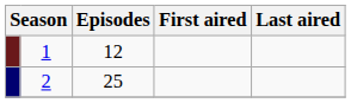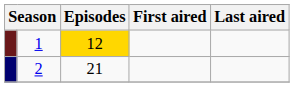 <table class=wikitable style="text-align:center">
 <tr>
 <th colspan=2>Season</th>
 <th>Episodes</th>
 <th>First aired</th>
 <th>Last aired</th>
 </tr>
 <tr>
 <td style="width:5px; background:#6a181a"></td>
 <td><a href='#'>1</a></td>
-<td>12</td>
+<td style="background: gold;">12</td>
 <td></td>
 <td></td>
 </tr>
 <tr>
 <td bgcolor="000070"></td>
 <td><a href='#'>2</a></td>
-<td>25</td>
+<td>21</td>
 <td></td>
 <td></td>
 </tr>
 <tr>
 </tr>
 </table>
